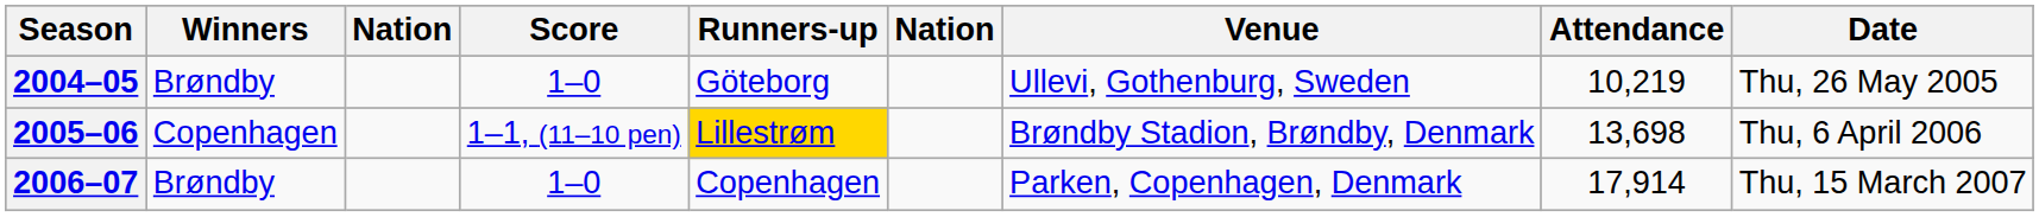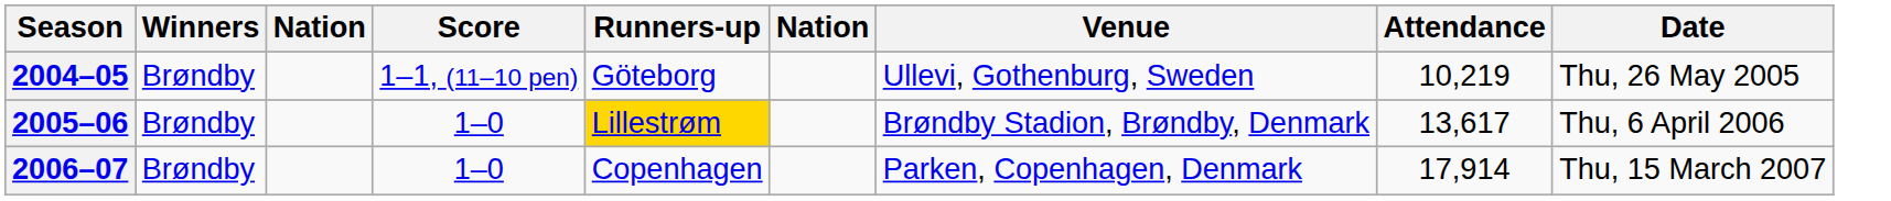 <table class="wikitable plainrowheaders sortable">
 <tr>
 <th scope="col">Season</th>
 <th scope="col">Winners</th>
 <th scope="col">Nation</th>
 <th scope="col">Score</th>
 <th scope="col">Runners-up</th>
 <th scope="col">Nation</th>
 <th scope="col">Venue</th>
 <th scope="col">Attendance</th>
 <th scope="col">Date</th>
 </tr>
 <tr>
 <th scope="row" style="text-align:center"><a href='#'>2004–05</a></th>
 <td><a href='#'>Brøndby</a></td>
 <td></td>
-<td align=center><a href='#'>1–0</a></td>
+<td align=center><a href='#'>1–1, <small>(11–10 pen)</small></a></td>
 <td><a href='#'>Göteborg</a></td>
 <td></td>
 <td><a href='#'>Ullevi</a>, <a href='#'>Gothenburg</a>, <a href='#'>Sweden</a></td>
 <td align=center>10,219</td>
 <td>Thu, 26 May 2005</td>
 </tr>
 <tr>
 <th scope="row" style="text-align:center"><a href='#'>2005–06</a></th>
-<td><a href='#'>Copenhagen</a></td>
+<td><a href='#'>Brøndby</a></td>
 <td></td>
-<td align=center><a href='#'>1–1, <small>(11–10 pen)</small></a></td>
+<td align=center><a href='#'>1–0</a></td>
 <td style="background: gold;"><a href='#'>Lillestrøm</a></td>
 <td></td>
 <td><a href='#'>Brøndby Stadion</a>, <a href='#'>Brøndby</a>, <a href='#'>Denmark</a></td>
-<td align=center>13,698</td>
+<td align=center>13,617</td>
 <td>Thu, 6 April 2006</td>
 </tr>
 <tr>
 <th scope="row" style="text-align:center"><a href='#'>2006–07</a></th>
 <td><a href='#'>Brøndby</a></td>
 <td></td>
 <td align=center><a href='#'>1–0</a></td>
 <td><a href='#'>Copenhagen</a></td>
 <td></td>
 <td><a href='#'>Parken</a>, <a href='#'>Copenhagen</a>, <a href='#'>Denmark</a></td>
 <td align=center>17,914</td>
 <td>Thu, 15 March 2007</td>
 </tr>
 </table>
